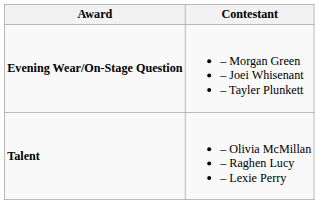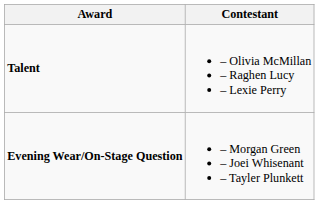 <table class="wikitable sortable" style="font-size: 95%;">
 <tr>
 <th>Award</th>
 <th>Contestant</th>
 </tr>
 <tr>
+<td><strong>Talent</strong></td>
+<td><br><ul><li> – Olivia McMillan</li><li> – Raghen Lucy</li><li> – Lexie Perry</li></ul></td>
+</tr>
+<tr>
 <td><strong>Evening Wear/On-Stage Question</strong></td>
 <td><br><ul><li> – Morgan Green</li><li> – Joei Whisenant</li><li> – Tayler Plunkett</li></ul></td>
 </tr>
-<tr>
-<td><strong>Talent</strong></td>
-<td><br><ul><li> – Olivia McMillan</li><li> – Raghen Lucy</li><li> – Lexie Perry</li></ul></td>
-</tr>
 </table>
